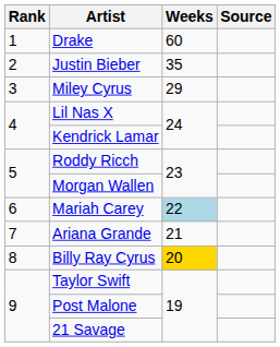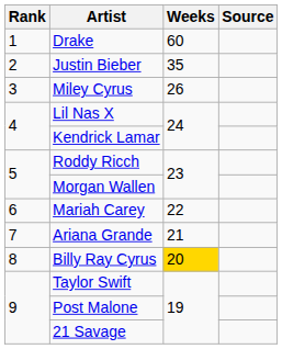 <table class="wikitable">
 <tr>
 <th>Rank</th>
 <th>Artist</th>
 <th>Weeks</th>
 <th>Source</th>
 </tr>
 <tr>
 <td>1</td>
 <td><a href='#'>Drake</a></td>
 <td>60</td>
 <td> </td>
 </tr>
 <tr>
 <td>2</td>
 <td><a href='#'>Justin Bieber</a></td>
 <td>35</td>
 <td> </td>
 </tr>
 <tr>
 <td>3</td>
 <td><a href='#'>Miley Cyrus</a></td>
-<td>29</td>
+<td>26</td>
 <td> </td>
 </tr>
 <tr>
 <td rowspan="2">4</td>
 <td><a href='#'>Lil Nas X</a></td>
 <td rowspan="2">24</td>
 <td></td>
 </tr>
 <tr>
 <td><a href='#'>Kendrick Lamar</a></td>
 <td></td>
 </tr>
 <tr>
 <td rowspan="2">5</td>
 <td><a href='#'>Roddy Ricch</a></td>
 <td rowspan="2">23</td>
 <td></td>
 </tr>
 <tr>
 <td><a href='#'>Morgan Wallen</a></td>
 <td></td>
 </tr>
 <tr>
 <td>6</td>
 <td><a href='#'>Mariah Carey</a></td>
-<td style="background: lightblue;">22</td>
+<td>22</td>
 <td></td>
 </tr>
 <tr>
 <td>7</td>
 <td><a href='#'>Ariana Grande</a></td>
 <td>21</td>
 <td></td>
 </tr>
 <tr>
 <td>8</td>
 <td><a href='#'>Billy Ray Cyrus</a></td>
 <td style="background: gold;">20</td>
 <td></td>
 </tr>
 <tr>
 <td rowspan="3">9</td>
 <td><a href='#'>Taylor Swift</a></td>
 <td rowspan="3">19</td>
 <td></td>
 </tr>
 <tr>
 <td><a href='#'>Post Malone</a></td>
 <td></td>
 </tr>
 <tr>
 <td><a href='#'>21 Savage</a></td>
 <td></td>
 </tr>
 </table>
